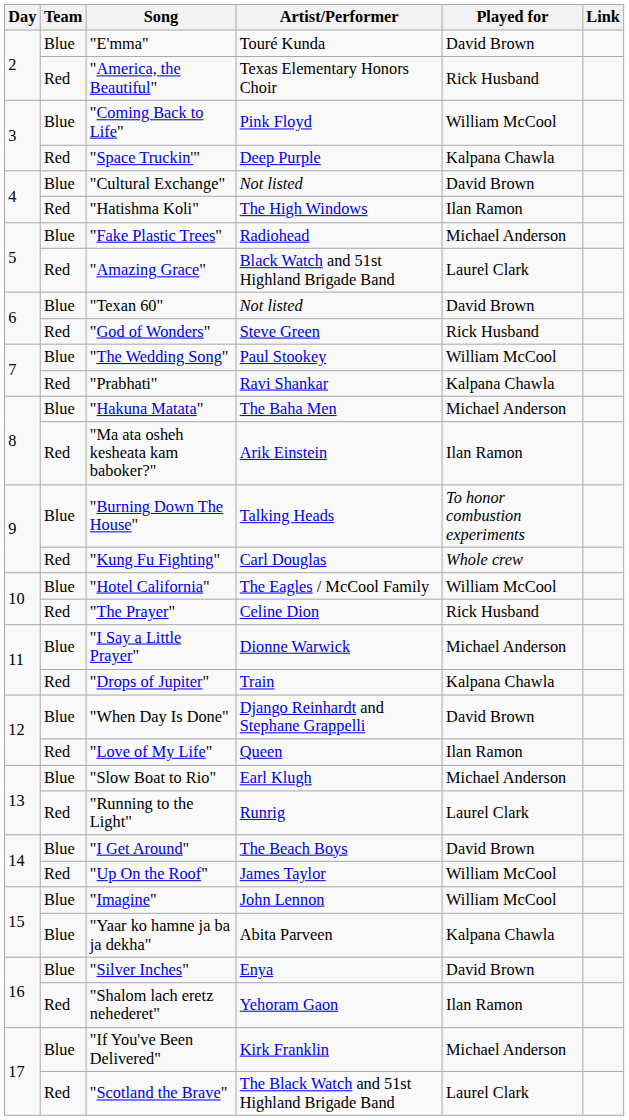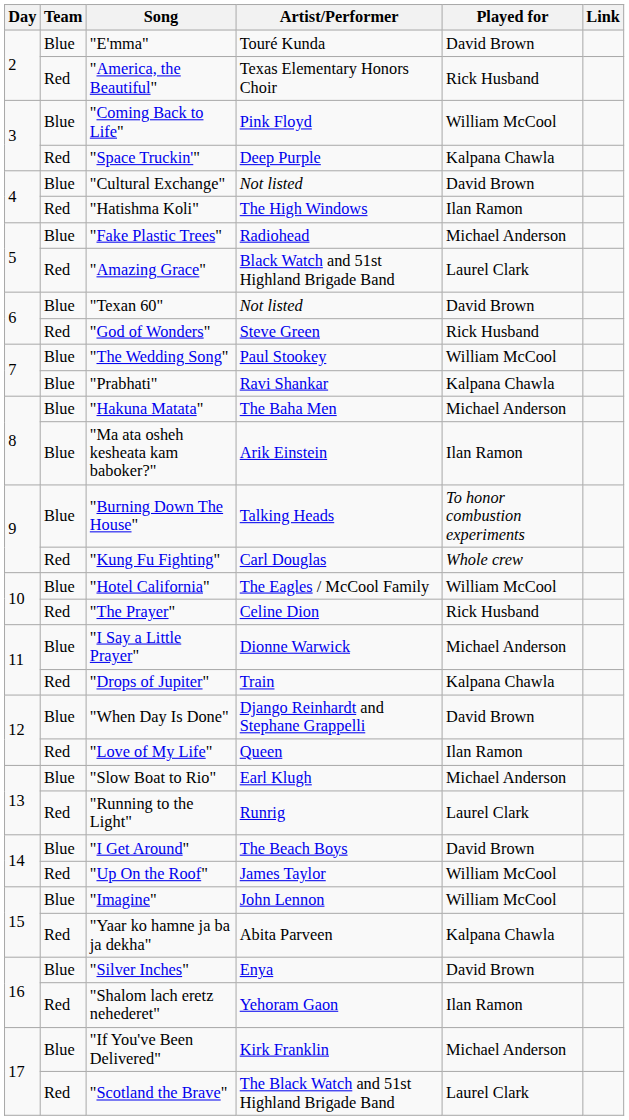 <table class="wikitable sticky-header">
 <tr>
 <th>Day</th>
 <th>Team</th>
 <th>Song</th>
 <th>Artist/Performer</th>
 <th>Played for</th>
 <th>Link</th>
 </tr>
 <tr>
 <td rowspan="2">2</td>
 <td>Blue</td>
 <td>"E'mma"</td>
 <td>Touré Kunda</td>
 <td>David Brown</td>
 <td></td>
 </tr>
 <tr>
 <td>Red</td>
 <td>"<a href='#'>America, the Beautiful</a>"</td>
 <td>Texas Elementary Honors Choir</td>
 <td>Rick Husband</td>
 <td></td>
 </tr>
 <tr>
 <td rowspan="2">3</td>
 <td>Blue</td>
 <td>"<a href='#'>Coming Back to Life</a>"</td>
 <td><a href='#'>Pink Floyd</a></td>
 <td>William McCool</td>
 <td></td>
 </tr>
 <tr>
 <td>Red</td>
 <td>"<a href='#'>Space Truckin'</a>"</td>
 <td><a href='#'>Deep Purple</a></td>
 <td>Kalpana Chawla</td>
 <td></td>
 </tr>
 <tr>
 <td rowspan="2">4</td>
 <td>Blue</td>
 <td>"Cultural Exchange"</td>
 <td><em>Not listed</em></td>
 <td>David Brown</td>
 <td></td>
 </tr>
 <tr>
 <td>Red</td>
 <td>"Hatishma Koli"</td>
 <td><a href='#'>The High Windows</a></td>
 <td>Ilan Ramon</td>
 <td></td>
 </tr>
 <tr>
 <td rowspan="2">5</td>
 <td>Blue</td>
 <td>"<a href='#'>Fake Plastic Trees</a>"</td>
 <td><a href='#'>Radiohead</a></td>
 <td>Michael Anderson</td>
 <td></td>
 </tr>
 <tr>
 <td>Red</td>
 <td>"<a href='#'>Amazing Grace</a>"</td>
 <td><a href='#'>Black Watch</a> and 51st Highland Brigade Band</td>
 <td>Laurel Clark</td>
 <td></td>
 </tr>
 <tr>
 <td rowspan="2">6</td>
 <td>Blue</td>
 <td>"Texan 60"</td>
 <td><em>Not listed</em></td>
 <td>David Brown</td>
 <td></td>
 </tr>
 <tr>
 <td>Red</td>
 <td>"<a href='#'>God of Wonders</a>"</td>
 <td><a href='#'>Steve Green</a></td>
 <td>Rick Husband</td>
 <td></td>
 </tr>
 <tr>
 <td rowspan="2">7</td>
 <td>Blue</td>
 <td>"<a href='#'>The Wedding Song</a>"</td>
 <td><a href='#'>Paul Stookey</a></td>
 <td>William McCool</td>
 <td></td>
 </tr>
 <tr>
-<td>Red</td>
+<td>Blue</td>
 <td>"Prabhati"</td>
 <td><a href='#'>Ravi Shankar</a></td>
 <td>Kalpana Chawla</td>
 <td></td>
 </tr>
 <tr>
 <td rowspan="2">8</td>
 <td>Blue</td>
 <td>"<a href='#'>Hakuna Matata</a>"</td>
 <td><a href='#'>The Baha Men</a></td>
 <td>Michael Anderson</td>
 <td></td>
 </tr>
 <tr>
-<td>Red</td>
+<td>Blue</td>
 <td>"Ma ata osheh kesheata kam baboker?"</td>
 <td><a href='#'>Arik Einstein</a></td>
 <td>Ilan Ramon</td>
 <td></td>
 </tr>
 <tr>
 <td rowspan="2">9</td>
 <td>Blue</td>
 <td>"<a href='#'>Burning Down The House</a>"</td>
 <td><a href='#'>Talking Heads</a></td>
 <td><em>To honor combustion experiments</em></td>
 <td></td>
 </tr>
 <tr>
 <td>Red</td>
 <td>"<a href='#'>Kung Fu Fighting</a>"</td>
 <td><a href='#'>Carl Douglas</a></td>
 <td><em>Whole crew</em></td>
 <td></td>
 </tr>
 <tr>
 <td rowspan="2">10</td>
 <td>Blue</td>
 <td>"<a href='#'>Hotel California</a>"</td>
 <td><a href='#'>The Eagles</a> / McCool Family</td>
 <td>William McCool</td>
 <td></td>
 </tr>
 <tr>
 <td>Red</td>
 <td>"<a href='#'>The Prayer</a>"</td>
 <td><a href='#'>Celine Dion</a></td>
 <td>Rick Husband</td>
 <td></td>
 </tr>
 <tr>
 <td rowspan="2">11</td>
 <td>Blue</td>
 <td>"<a href='#'>I Say a Little Prayer</a>"</td>
 <td><a href='#'>Dionne Warwick</a></td>
 <td>Michael Anderson</td>
 <td></td>
 </tr>
 <tr>
 <td>Red</td>
 <td>"<a href='#'>Drops of Jupiter</a>"</td>
 <td><a href='#'>Train</a></td>
 <td>Kalpana Chawla</td>
 <td></td>
 </tr>
 <tr>
 <td rowspan="2">12</td>
 <td>Blue</td>
 <td>"When Day Is Done"</td>
 <td><a href='#'>Django Reinhardt</a> and <a href='#'>Stephane Grappelli</a></td>
 <td>David Brown</td>
 <td></td>
 </tr>
 <tr>
 <td>Red</td>
 <td>"<a href='#'>Love of My Life</a>"</td>
 <td><a href='#'>Queen</a></td>
 <td>Ilan Ramon</td>
 <td></td>
 </tr>
 <tr>
 <td rowspan="2">13</td>
 <td>Blue</td>
 <td>"Slow Boat to Rio"</td>
 <td><a href='#'>Earl Klugh</a></td>
 <td>Michael Anderson</td>
 <td></td>
 </tr>
 <tr>
 <td>Red</td>
 <td>"Running to the Light"</td>
 <td><a href='#'>Runrig</a></td>
 <td>Laurel Clark</td>
 <td></td>
 </tr>
 <tr>
 <td rowspan="2">14</td>
 <td>Blue</td>
 <td>"<a href='#'>I Get Around</a>"</td>
 <td><a href='#'>The Beach Boys</a></td>
 <td>David Brown</td>
 <td></td>
 </tr>
 <tr>
 <td>Red</td>
 <td>"<a href='#'>Up On the Roof</a>"</td>
 <td><a href='#'>James Taylor</a></td>
 <td>William McCool</td>
 <td></td>
 </tr>
 <tr>
 <td rowspan="2">15</td>
 <td>Blue</td>
 <td>"<a href='#'>Imagine</a>"</td>
 <td><a href='#'>John Lennon</a></td>
 <td>William McCool</td>
 <td></td>
 </tr>
 <tr>
-<td>Blue</td>
+<td>Red</td>
 <td>"Yaar ko hamne ja ba ja dekha"</td>
 <td>Abita Parveen</td>
 <td>Kalpana Chawla</td>
 <td></td>
 </tr>
 <tr>
 <td rowspan="2">16</td>
 <td>Blue</td>
 <td>"<a href='#'>Silver Inches</a>"</td>
 <td><a href='#'>Enya</a></td>
 <td>David Brown</td>
 <td></td>
 </tr>
 <tr>
 <td>Red</td>
 <td>"Shalom lach eretz nehederet"</td>
 <td><a href='#'>Yehoram Gaon</a></td>
 <td>Ilan Ramon</td>
 <td></td>
 </tr>
 <tr>
 <td rowspan="2">17</td>
 <td>Blue</td>
 <td>"If You've Been Delivered"</td>
 <td><a href='#'>Kirk Franklin</a></td>
 <td>Michael Anderson</td>
 <td></td>
 </tr>
 <tr>
 <td>Red</td>
 <td>"<a href='#'>Scotland the Brave</a>"</td>
 <td><a href='#'>The Black Watch</a> and 51st Highland Brigade Band</td>
 <td>Laurel Clark</td>
 <td></td>
 </tr>
 </table>
